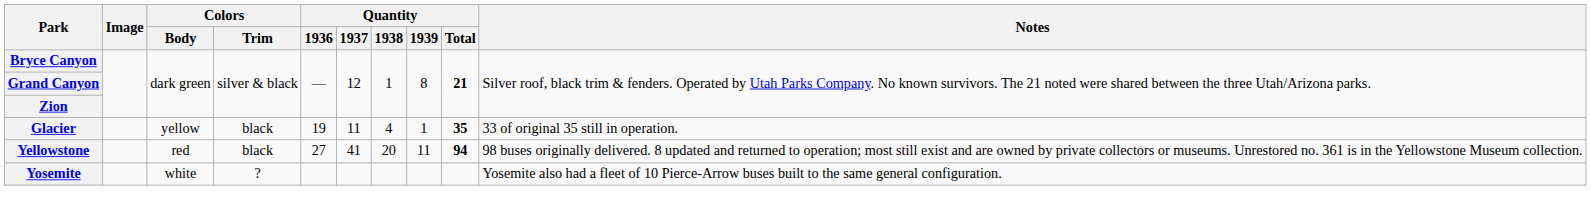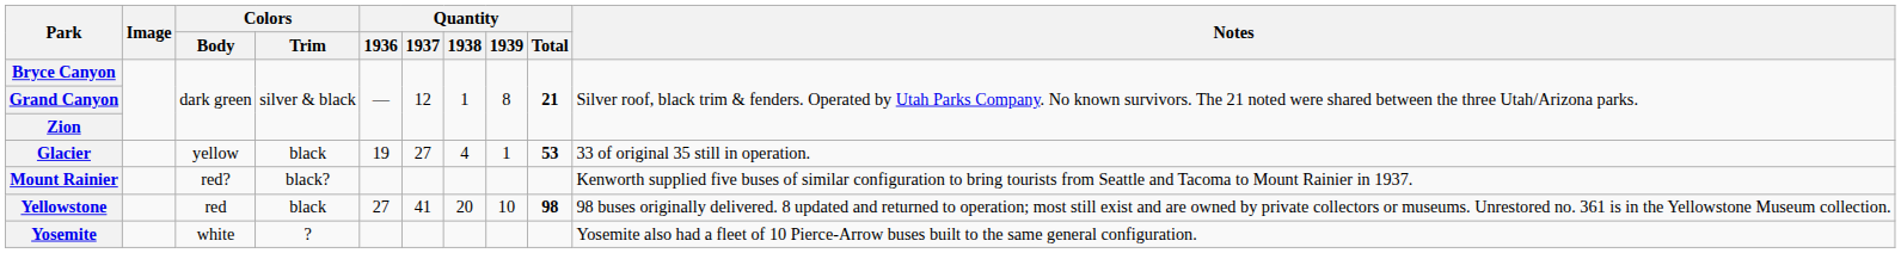 <table class="wikitable sortable" style="text-align:center;font-size:100%;">
 <tr>
 <th rowspan=2>Park</th>
 <th class="unsortable" rowspan=2>Image</th>
 <th colspan=2>Colors</th>
 <th colspan=5>Quantity</th>
 <th class="unsortable" rowspan=2>Notes</th>
 </tr>
 <tr>
 <th>Body</th>
 <th>Trim</th>
 <th>1936</th>
 <th>1937</th>
 <th>1938</th>
 <th>1939</th>
 <th>Total</th>
 </tr>
 <tr>
 <th><a href='#'>Bryce Canyon</a></th>
 <td rowspan=3></td>
 <td rowspan=3>dark green</td>
 <td rowspan=3>silver & black</td>
 <td rowspan=3>—</td>
 <td rowspan=3>12</td>
 <td rowspan=3>1</td>
 <td rowspan=3>8</td>
 <td rowspan=3><strong>21</strong></td>
 <td rowspan=3 style="text-align:left;">Silver roof, black trim & fenders. Operated by <a href='#'>Utah Parks Company</a>. No known survivors. The 21 noted were shared between the three Utah/Arizona parks.</td>
 </tr>
 <tr>
 <th><a href='#'>Grand Canyon</a></th>
 </tr>
 <tr>
 <th><a href='#'>Zion</a></th>
 </tr>
 <tr>
 <th><a href='#'>Glacier</a></th>
 <td></td>
 <td>yellow</td>
 <td>black</td>
 <td>19</td>
-<td>11</td>
+<td>27</td>
 <td>4</td>
 <td>1</td>
-<td><strong>35</strong></td>
+<td><strong>53</strong></td>
 <td style="text-align:left;">33 of original 35 still in operation.</td>
+</tr>
+<tr>
+<th><a href='#'>Mount Rainier</a></th>
+<td></td>
+<td>red?</td>
+<td>black?</td>
+<td></td>
+<td></td>
+<td></td>
+<td></td>
+<td></td>
+<td style="text-align:left;">Kenworth supplied five buses of similar configuration to bring tourists from Seattle and Tacoma to Mount Rainier in 1937.</td>
 </tr>
 <tr>
 <th><a href='#'>Yellowstone</a></th>
 <td></td>
 <td>red</td>
 <td>black</td>
 <td>27</td>
 <td>41</td>
 <td>20</td>
-<td>11</td>
-<td><strong>94</strong></td>
+<td>10</td>
+<td><strong>98</strong></td>
 <td style="text-align:left;">98 buses originally delivered. 8 updated and returned to operation; most still exist and are owned by private collectors or museums. Unrestored no. 361 is in the Yellowstone Museum collection.</td>
 </tr>
 <tr>
 <th><a href='#'>Yosemite</a></th>
 <td></td>
 <td>white</td>
 <td>?</td>
 <td></td>
 <td></td>
 <td></td>
 <td></td>
 <td></td>
 <td style="text-align:left;">Yosemite also had a fleet of 10 Pierce-Arrow buses built to the same general configuration.</td>
 </tr>
 </table>
